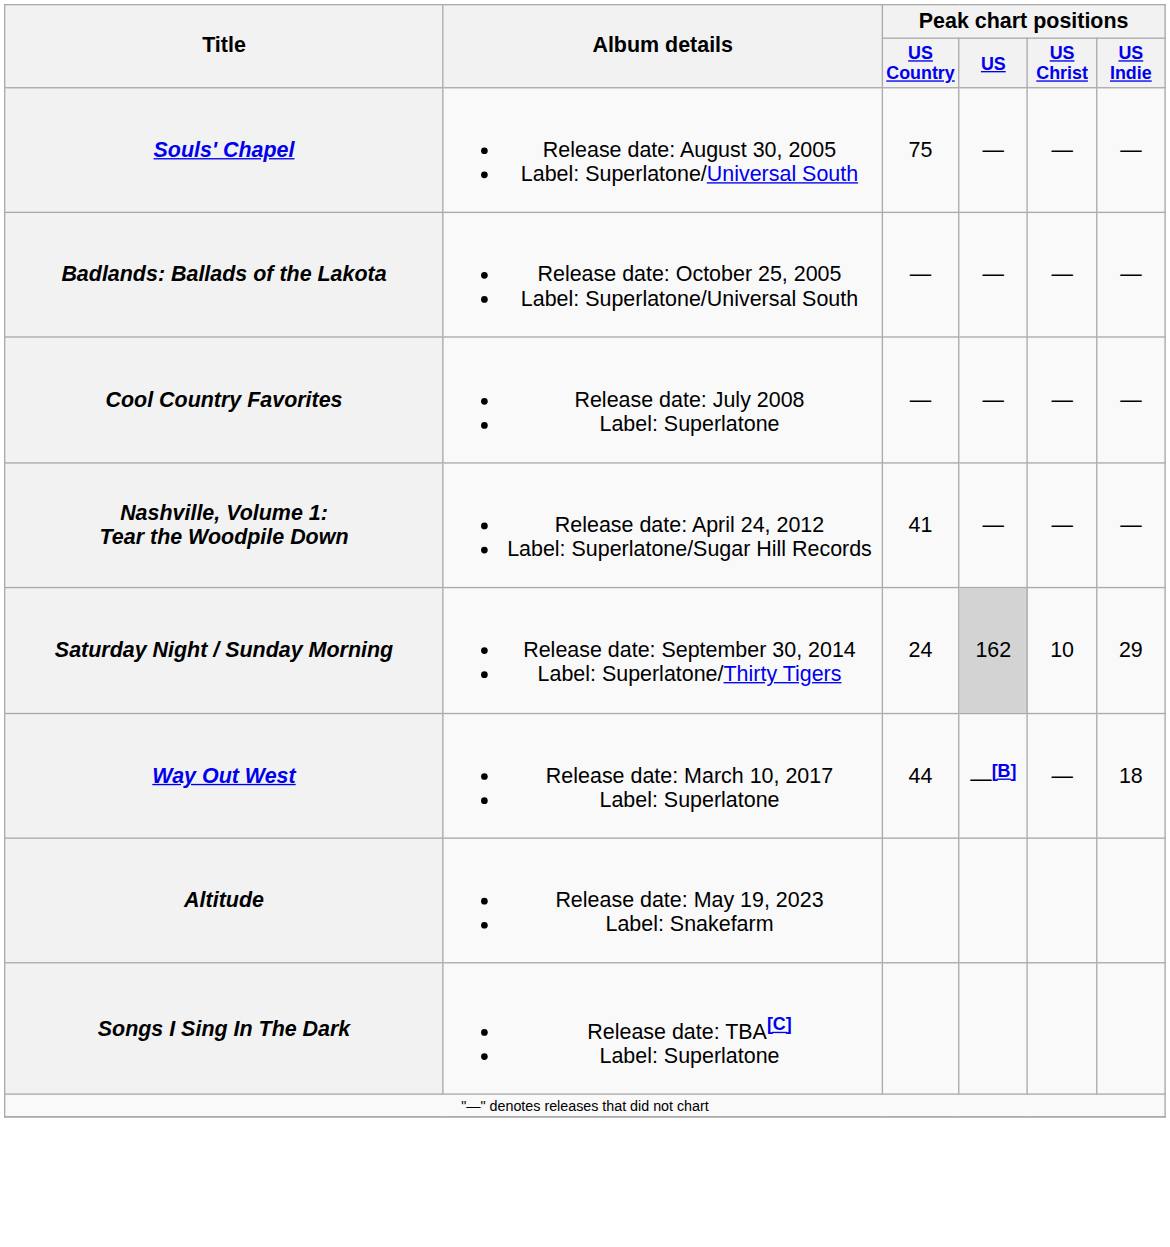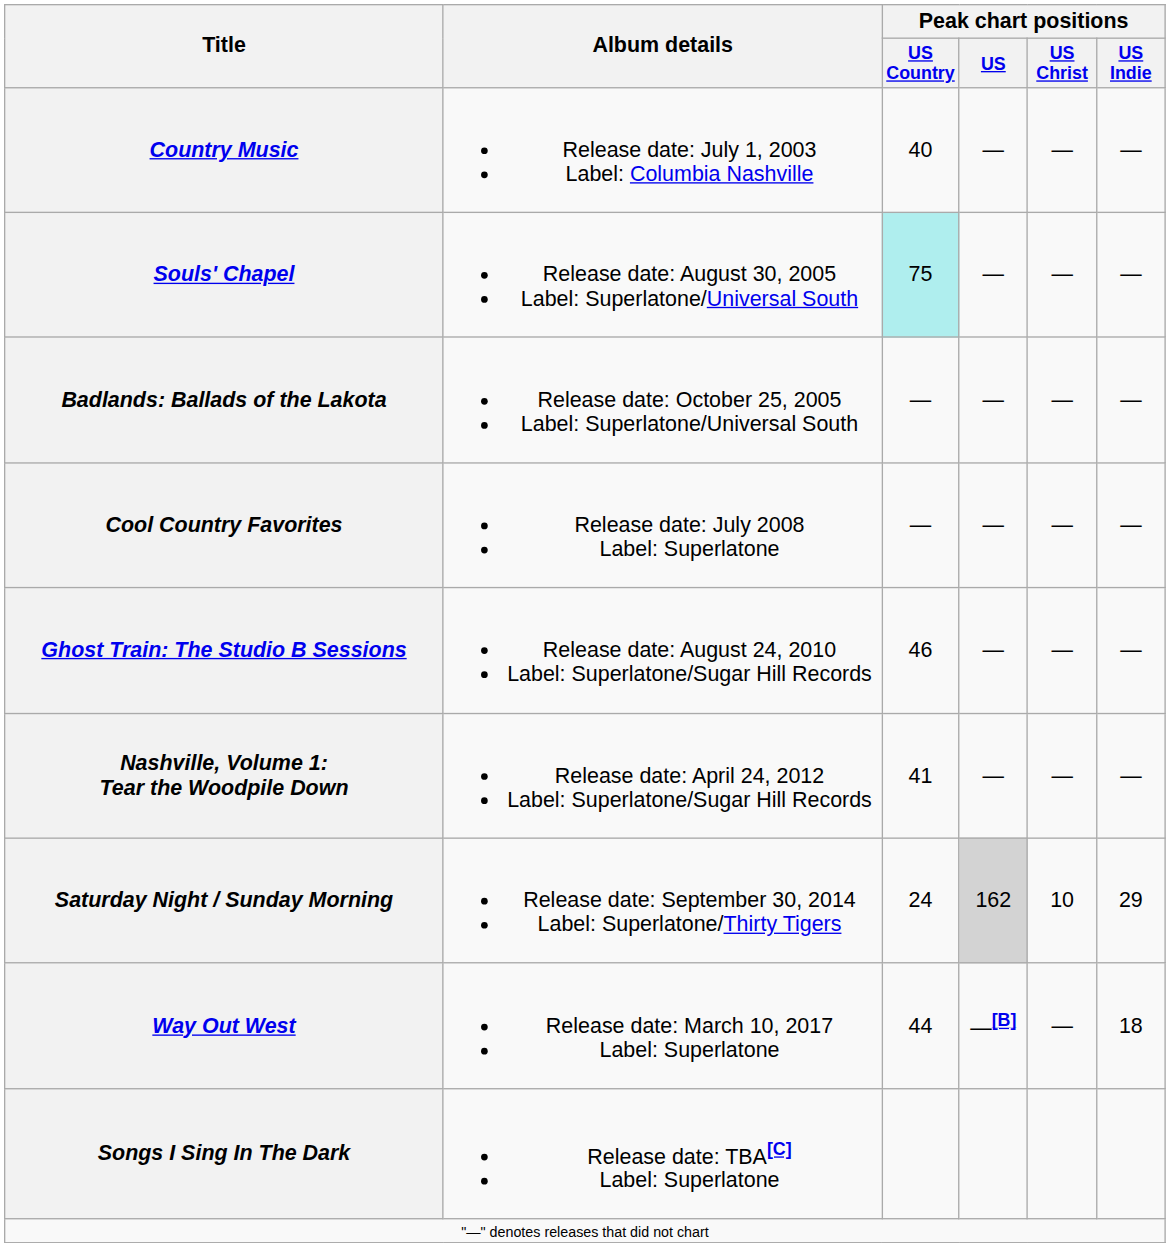 <table class="wikitable plainrowheaders" style="text-align:center;">
 <tr>
 <th rowspan="2" style="width:20em;">Title</th>
 <th rowspan="2" style="width:20em;">Album details</th>
 <th colspan="4">Peak chart positions</th>
 </tr>
 <tr style="font-size:smaller;">
 <th width="45"><a href='#'>US Country</a><br></th>
 <th width="45"><a href='#'>US</a><br></th>
 <th width="45"><a href='#'>US Christ</a><br></th>
 <th width="45"><a href='#'>US Indie</a><br></th>
 </tr>
 <tr>
+<th scope="row"><em><a href='#'>Country Music</a></em></th>
+<td><br><ul><li>Release date: July 1, 2003</li><li>Label: <a href='#'>Columbia Nashville</a></li></ul></td>
+<td>40</td>
+<td>—</td>
+<td>—</td>
+<td>—</td>
+</tr>
+<tr>
 <th scope="row"><em><a href='#'>Souls' Chapel</a></em></th>
 <td><br><ul><li>Release date: August 30, 2005</li><li>Label: Superlatone/<a href='#'>Universal South</a></li></ul></td>
-<td>75</td>
+<td style="background: paleturquoise;">75</td>
 <td>—</td>
 <td>—</td>
 <td>—</td>
 </tr>
 <tr>
 <th scope="row"><em>Badlands: Ballads of the Lakota</em></th>
 <td><br><ul><li>Release date: October 25, 2005</li><li>Label: Superlatone/Universal South</li></ul></td>
 <td>—</td>
 <td>—</td>
 <td>—</td>
 <td>—</td>
 </tr>
 <tr>
 <th scope="row"><em>Cool Country Favorites</em></th>
 <td><br><ul><li>Release date: July 2008</li><li>Label: Superlatone</li></ul></td>
 <td>—</td>
+<td>—</td>
+<td>—</td>
+<td>—</td>
+</tr>
+<tr>
+<th scope="row"><em><a href='#'>Ghost Train: The Studio B Sessions</a></em></th>
+<td><br><ul><li>Release date: August 24, 2010</li><li>Label: Superlatone/Sugar Hill Records</li></ul></td>
+<td>46</td>
 <td>—</td>
 <td>—</td>
 <td>—</td>
 </tr>
 <tr>
 <th scope="row"><em>Nashville, Volume 1:<br>Tear the Woodpile Down</em></th>
 <td><br><ul><li>Release date: April 24, 2012</li><li>Label: Superlatone/Sugar Hill Records</li></ul></td>
 <td>41</td>
 <td>—</td>
 <td>—</td>
 <td>—</td>
 </tr>
 <tr>
 <th scope="row"><em>Saturday Night / Sunday Morning</em></th>
 <td><br><ul><li>Release date: September 30, 2014</li><li>Label: Superlatone/<a href='#'>Thirty Tigers</a></li></ul></td>
 <td>24</td>
 <td style="background: lightgrey;">162</td>
 <td>10</td>
 <td>29</td>
 </tr>
 <tr>
 <th scope="row"><em><a href='#'>Way Out West</a></em></th>
 <td><br><ul><li>Release date: March 10, 2017</li><li>Label: Superlatone</li></ul></td>
 <td>44</td>
 <td>—<sup><span></span><a href='#'><strong>[B]</strong></a></sup></td>
 <td>—</td>
 <td>18</td>
 </tr>
 <tr>
-<th scope="row"><em>Altitude</em></th>
-<td><br><ul><li>Release date: May 19, 2023</li><li>Label: Snakefarm</li></ul></td>
-<td></td>
-<td></td>
-<td></td>
-<td></td>
-</tr>
-<tr>
 <th scope="row"><em>Songs I Sing In The Dark</em></th>
 <td><br><ul><li>Release date: TBA<sup><span></span><a href='#'><strong>[C]</strong></a></sup></li><li>Label: Superlatone</li></ul></td>
 <td></td>
 <td></td>
 <td></td>
 <td></td>
 </tr>
 <tr>
 <td colspan="6" style="font-size: 8pt">"—" denotes releases that did not chart</td>
 </tr>
 <tr>
 </tr>
 </table>
